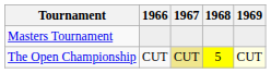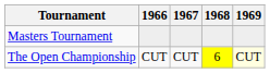 <table class="wikitable" style="font-size:95%;text-align:center;">
 <tr>
 <th>Tournament</th>
 <th>1966</th>
 <th>1967</th>
 <th>1968</th>
 <th>1969</th>
 </tr>
 <tr>
 <td align=left><a href='#'>Masters Tournament</a></td>
 <td style="background:#eeeeee;"></td>
 <td style="background:#eeeeee;"></td>
 <td style="background:#eeeeee;"></td>
 <td style="background:#eeeeee;"></td>
 </tr>
 <tr>
 <td align=left><a href='#'>The Open Championship</a></td>
 <td>CUT</td>
-<td style="background: khaki;">CUT</td>
-<td style="background:yellow;">5</td>
+<td>CUT</td>
+<td style="background:yellow;">6</td>
 <td style="background: lightyellow;">CUT</td>
 </tr>
 </table>
